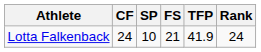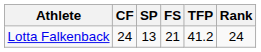 <table class="wikitable" border="1" style="font-size:90%">
 <tr>
 <th>Athlete</th>
 <th>CF</th>
 <th>SP</th>
 <th>FS</th>
 <th>TFP</th>
 <th>Rank</th>
 </tr>
 <tr align=center>
 <td align=left><a href='#'>Lotta Falkenback</a></td>
 <td>24</td>
-<td>10</td>
+<td>13</td>
 <td>21</td>
-<td>41.9</td>
+<td>41.2</td>
 <td>24</td>
 </tr>
 </table>
